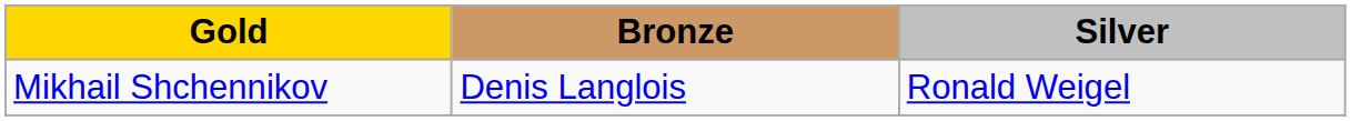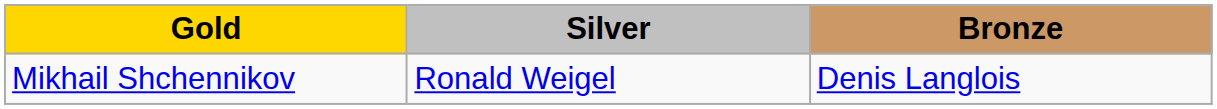 <table class="wikitable" style="text-align:left">
 <tr align="center">
 <td width=200 bgcolor=gold><strong>Gold</strong></td>
+<td width=200 bgcolor=silver><strong>Silver</strong></td>
 <td width=200 bgcolor=CC9966><strong>Bronze</strong></td>
-<td width=200 bgcolor=silver><strong>Silver</strong></td>
 </tr>
 <tr>
 <td><a href='#'>Mikhail Shchennikov</a><br><em></em></td>
+<td><a href='#'>Ronald Weigel</a><br><em></em></td>
 <td><a href='#'>Denis Langlois</a><br><em></em></td>
-<td><a href='#'>Ronald Weigel</a><br><em></em></td>
 </tr>
 </table>
